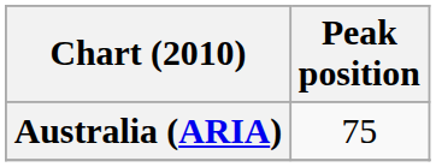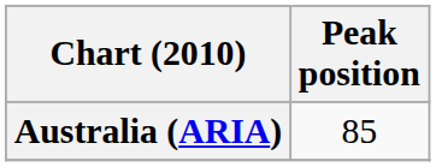 <table class="wikitable sortable plainrowheaders">
 <tr>
 <th>Chart (2010)</th>
 <th>Peak<br>position</th>
 </tr>
 <tr>
 <th scope="row">Australia (<a href='#'>ARIA</a>)</th>
-<td align="center">75</td>
+<td align="center">85</td>
 </tr>
 <tr>
 </tr>
 <tr>
 </tr>
 <tr>
 </tr>
 </table>
